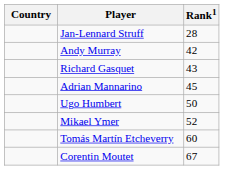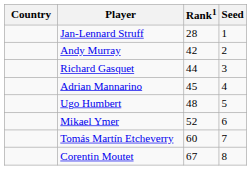 <table class="sortable wikitable">
 <tr>
 <th width="70">Country</th>
 <th width="175">Player</th>
 <th>Rank<sup>1</sup></th>
+<th>Seed</th>
 </tr>
 <tr>
 <td></td>
 <td><a href='#'>Jan-Lennard Struff</a></td>
 <td>28</td>
+<td>1</td>
 </tr>
 <tr>
 <td></td>
 <td><a href='#'>Andy Murray</a></td>
 <td>42</td>
+<td>2</td>
 </tr>
 <tr>
 <td></td>
 <td><a href='#'>Richard Gasquet</a></td>
-<td>43</td>
+<td>44</td>
+<td>3</td>
 </tr>
 <tr>
 <td></td>
 <td><a href='#'>Adrian Mannarino</a></td>
 <td>45</td>
+<td>4</td>
 </tr>
 <tr>
 <td></td>
 <td><a href='#'>Ugo Humbert</a></td>
-<td>50</td>
+<td>48</td>
+<td>5</td>
 </tr>
 <tr>
 <td></td>
 <td><a href='#'>Mikael Ymer</a></td>
 <td>52</td>
+<td>6</td>
 </tr>
 <tr>
 <td></td>
 <td><a href='#'>Tomás Martín Etcheverry</a></td>
 <td>60</td>
+<td>7</td>
 </tr>
 <tr>
 <td></td>
 <td><a href='#'>Corentin Moutet</a></td>
 <td>67</td>
+<td>8</td>
 </tr>
 </table>
